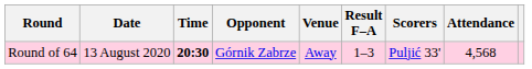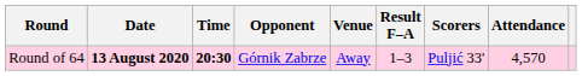 <table class="wikitable" style="text-align:center">
 <tr>
 <th>Round</th>
 <th>Date</th>
 <th>Time</th>
 <th>Opponent</th>
 <th>Venue</th>
 <th>Result<br>F–A</th>
 <th>Scorers</th>
 <th>Attendance</th>
 <th></th>
 </tr>
 <tr bgcolor="#ffd0e3">
 <td>Round of 64</td>
-<td>13 August 2020</td>
+<td><strong>13 August 2020</strong></td>
 <td><strong>20:30</strong></td>
 <td><a href='#'>Górnik Zabrze</a></td>
 <td><a href='#'>Away</a></td>
 <td>1–3</td>
 <td><a href='#'>Puljić</a> 33'</td>
-<td>4,568</td>
+<td>4,570</td>
 <td></td>
 </tr>
 </table>
